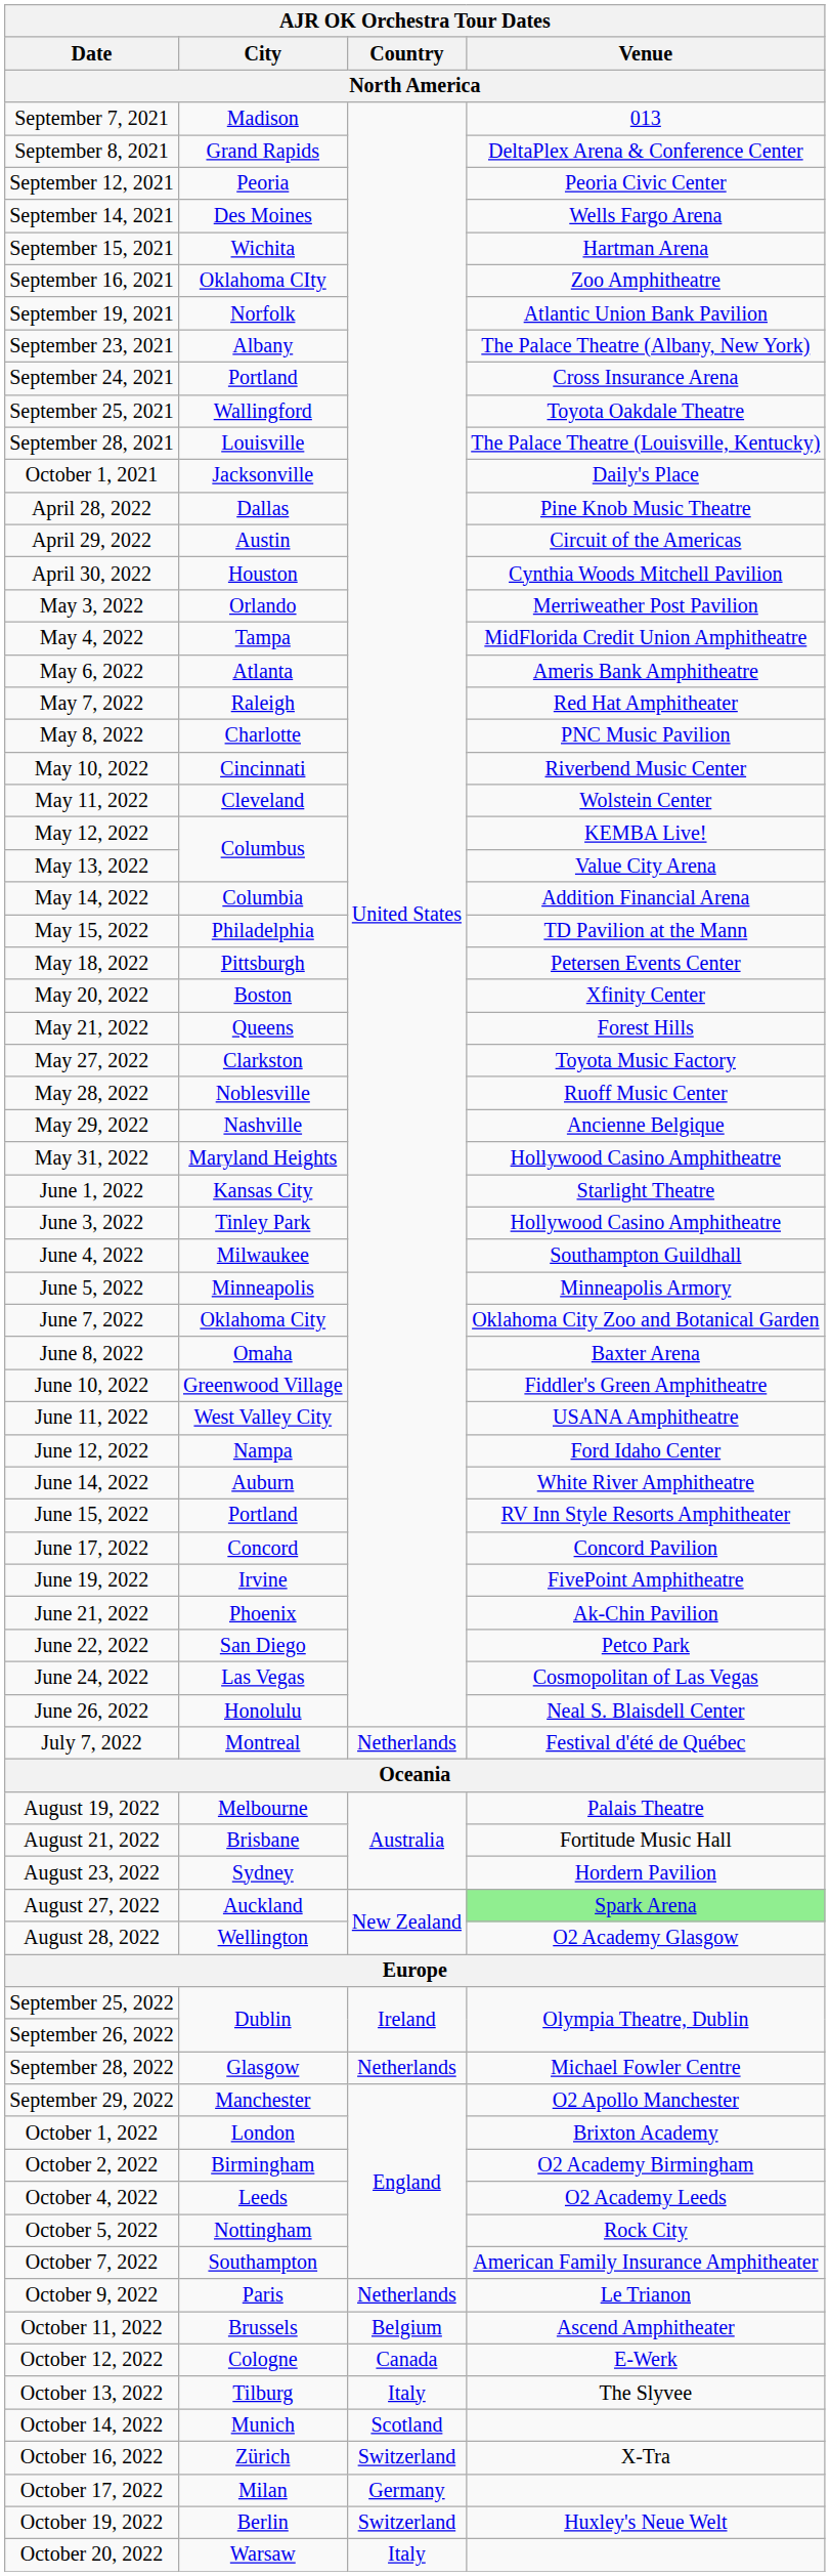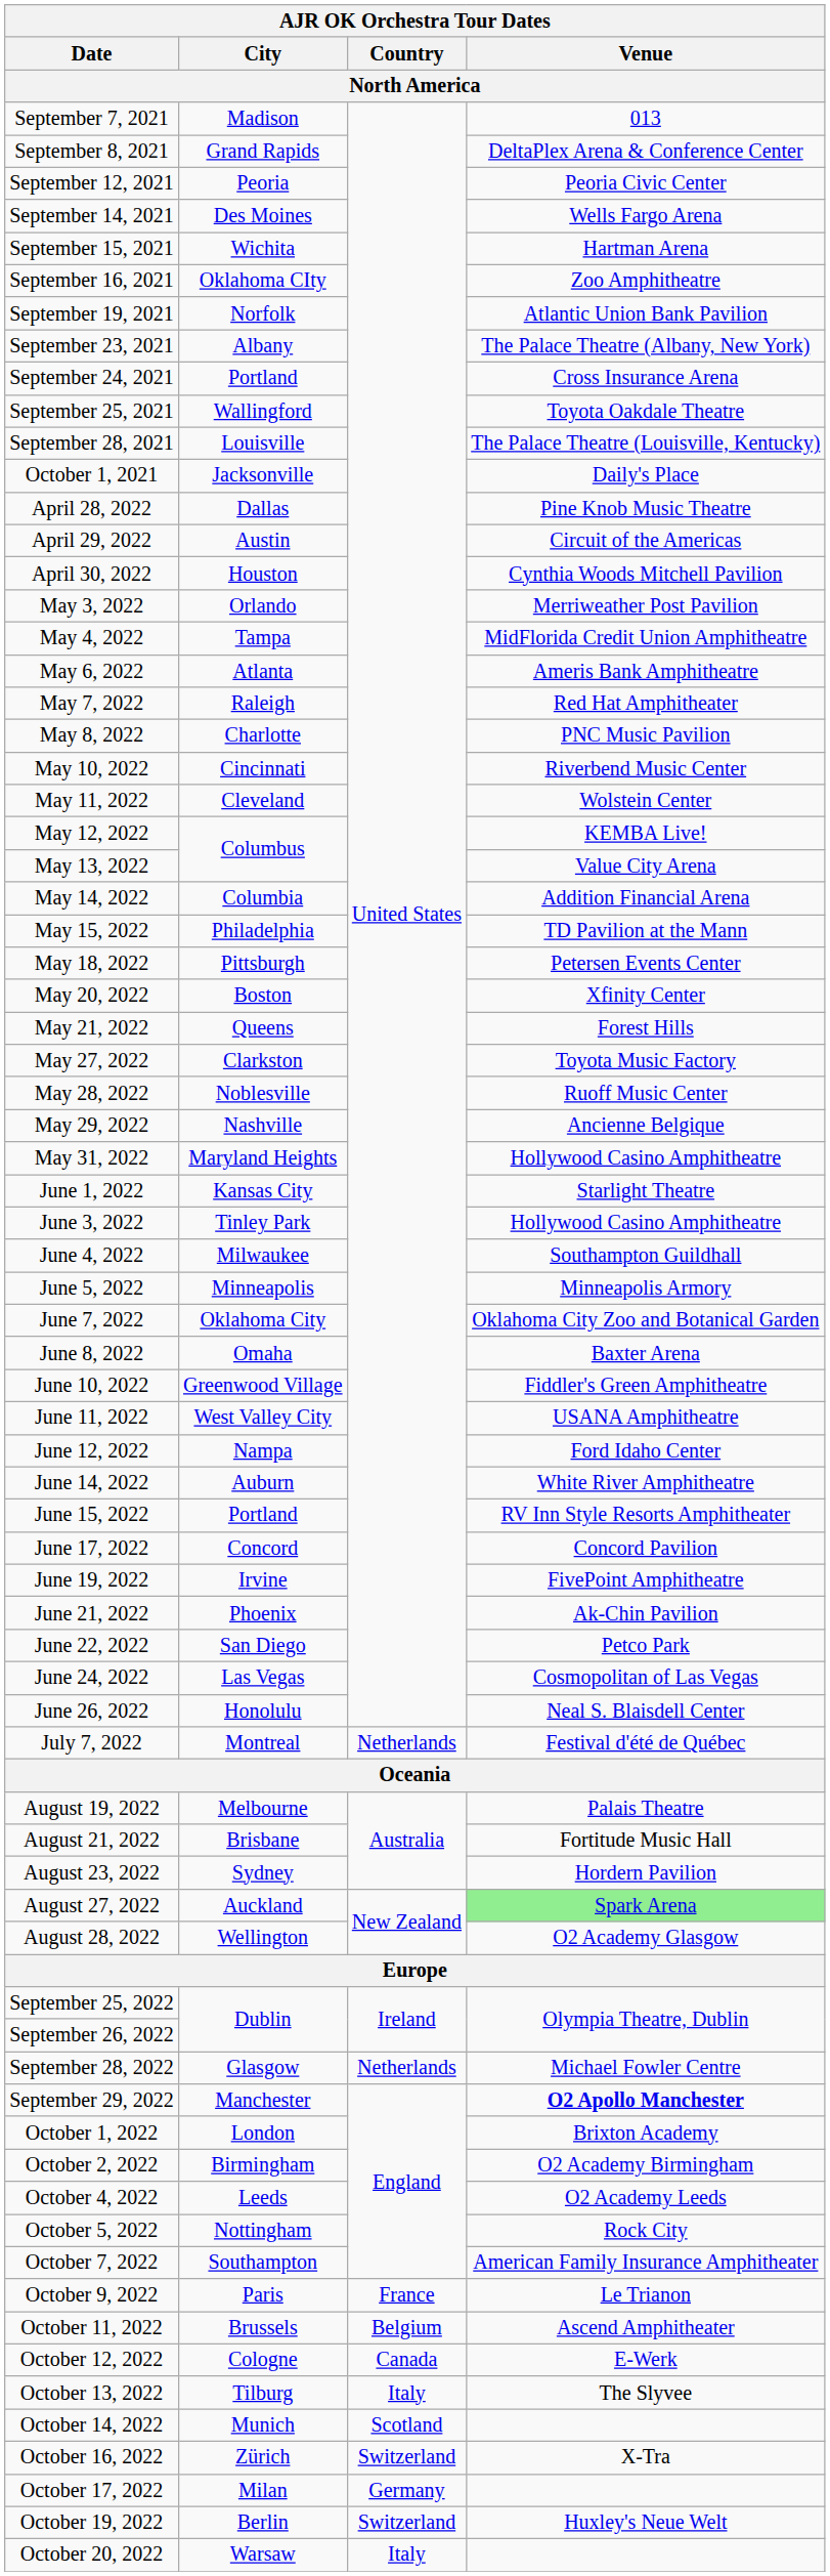 <table class="wikitable collapsible collapsed" style="text-align:center;">
 <tr>
 <th colspan="4" width="625">AJR OK Orchestra Tour Dates</th>
 </tr>
 <tr>
 <th>Date</th>
 <th>City</th>
 <th>Country</th>
 <th>Venue</th>
 </tr>
 <tr>
 <th colspan="4">North America</th>
 </tr>
 <tr>
 <td>September 7, 2021</td>
 <td><a href='#'>Madison</a></td>
 <td rowspan="50"><a href='#'>United States</a></td>
 <td><a href='#'>013</a></td>
 </tr>
 <tr>
 <td>September 8, 2021</td>
 <td><a href='#'>Grand Rapids</a></td>
 <td><a href='#'>DeltaPlex Arena & Conference Center</a></td>
 </tr>
 <tr>
 <td>September 12, 2021</td>
 <td><a href='#'>Peoria</a></td>
 <td><a href='#'>Peoria Civic Center</a></td>
 </tr>
 <tr>
 <td>September 14, 2021</td>
 <td><a href='#'>Des Moines</a></td>
 <td><a href='#'>Wells Fargo Arena</a></td>
 </tr>
 <tr>
 <td>September 15, 2021</td>
 <td><a href='#'>Wichita</a></td>
 <td><a href='#'>Hartman Arena</a></td>
 </tr>
 <tr>
 <td>September 16, 2021</td>
 <td><a href='#'>Oklahoma CIty</a></td>
 <td><a href='#'>Zoo Amphitheatre</a></td>
 </tr>
 <tr>
 <td>September 19, 2021</td>
 <td><a href='#'>Norfolk</a></td>
 <td><a href='#'>Atlantic Union Bank Pavilion</a></td>
 </tr>
 <tr>
 <td>September 23, 2021</td>
 <td><a href='#'>Albany</a></td>
 <td><a href='#'>The Palace Theatre (Albany, New York)</a></td>
 </tr>
 <tr>
 <td>September 24, 2021</td>
 <td><a href='#'>Portland</a></td>
 <td><a href='#'>Cross Insurance Arena</a></td>
 </tr>
 <tr>
 <td>September 25, 2021</td>
 <td><a href='#'>Wallingford</a></td>
 <td><a href='#'>Toyota Oakdale Theatre</a></td>
 </tr>
 <tr>
 <td>September 28, 2021</td>
 <td><a href='#'>Louisville</a></td>
 <td><a href='#'>The Palace Theatre (Louisville, Kentucky)</a></td>
 </tr>
 <tr>
 <td>October 1, 2021</td>
 <td><a href='#'>Jacksonville</a></td>
 <td><a href='#'>Daily's Place</a></td>
 </tr>
 <tr>
 <td>April 28, 2022</td>
 <td><a href='#'>Dallas</a></td>
 <td><a href='#'>Pine Knob Music Theatre</a></td>
 </tr>
 <tr>
 <td>April 29, 2022</td>
 <td><a href='#'>Austin</a></td>
 <td><a href='#'>Circuit of the Americas</a></td>
 </tr>
 <tr>
 <td>April 30, 2022</td>
 <td><a href='#'>Houston</a></td>
 <td><a href='#'>Cynthia Woods Mitchell Pavilion</a></td>
 </tr>
 <tr>
 <td>May 3, 2022</td>
 <td><a href='#'>Orlando</a></td>
 <td><a href='#'>Merriweather Post Pavilion</a></td>
 </tr>
 <tr>
 <td>May 4, 2022</td>
 <td><a href='#'>Tampa</a></td>
 <td><a href='#'>MidFlorida Credit Union Amphitheatre</a></td>
 </tr>
 <tr>
 <td>May 6, 2022</td>
 <td><a href='#'>Atlanta</a></td>
 <td><a href='#'>Ameris Bank Amphitheatre</a></td>
 </tr>
 <tr>
 <td>May 7, 2022</td>
 <td><a href='#'>Raleigh</a></td>
 <td><a href='#'>Red Hat Amphitheater</a></td>
 </tr>
 <tr>
 <td>May 8, 2022</td>
 <td><a href='#'>Charlotte</a></td>
 <td><a href='#'>PNC Music Pavilion</a></td>
 </tr>
 <tr>
 <td>May 10, 2022</td>
 <td><a href='#'>Cincinnati</a></td>
 <td><a href='#'>Riverbend Music Center</a></td>
 </tr>
 <tr>
 <td>May 11, 2022</td>
 <td><a href='#'>Cleveland</a></td>
 <td><a href='#'>Wolstein Center</a></td>
 </tr>
 <tr>
 <td>May 12, 2022</td>
 <td rowspan="2"><a href='#'>Columbus</a></td>
 <td><a href='#'>KEMBA Live!</a></td>
 </tr>
 <tr>
 <td>May 13, 2022</td>
 <td><a href='#'>Value City Arena</a></td>
 </tr>
 <tr>
 <td>May 14, 2022</td>
 <td><a href='#'>Columbia</a></td>
 <td><a href='#'>Addition Financial Arena</a></td>
 </tr>
 <tr>
 <td>May 15, 2022</td>
 <td><a href='#'>Philadelphia</a></td>
 <td><a href='#'>TD Pavilion at the Mann</a></td>
 </tr>
 <tr>
 <td>May 18, 2022</td>
 <td><a href='#'>Pittsburgh</a></td>
 <td><a href='#'>Petersen Events Center</a></td>
 </tr>
 <tr>
 <td>May 20, 2022</td>
 <td><a href='#'>Boston</a></td>
 <td><a href='#'>Xfinity Center</a></td>
 </tr>
 <tr>
 <td>May 21, 2022</td>
 <td><a href='#'>Queens</a></td>
 <td><a href='#'>Forest Hills</a></td>
 </tr>
 <tr>
 <td>May 27, 2022</td>
 <td><a href='#'>Clarkston</a></td>
 <td><a href='#'>Toyota Music Factory</a></td>
 </tr>
 <tr>
 <td>May 28, 2022</td>
 <td><a href='#'>Noblesville</a></td>
 <td><a href='#'>Ruoff Music Center</a></td>
 </tr>
 <tr>
 <td>May 29, 2022</td>
 <td><a href='#'>Nashville</a></td>
 <td><a href='#'>Ancienne Belgique</a></td>
 </tr>
 <tr>
 <td>May 31, 2022</td>
 <td><a href='#'>Maryland Heights</a></td>
 <td><a href='#'>Hollywood Casino Amphitheatre</a></td>
 </tr>
 <tr>
 <td>June 1, 2022</td>
 <td><a href='#'>Kansas City</a></td>
 <td><a href='#'>Starlight Theatre</a></td>
 </tr>
 <tr>
 <td>June 3, 2022</td>
 <td><a href='#'>Tinley Park</a></td>
 <td><a href='#'>Hollywood Casino Amphitheatre</a></td>
 </tr>
 <tr>
 <td>June 4, 2022</td>
 <td><a href='#'>Milwaukee</a></td>
 <td><a href='#'>Southampton Guildhall</a></td>
 </tr>
 <tr>
 <td>June 5, 2022</td>
 <td><a href='#'>Minneapolis</a></td>
 <td><a href='#'>Minneapolis Armory</a></td>
 </tr>
 <tr>
 <td>June 7, 2022</td>
 <td><a href='#'>Oklahoma City</a></td>
 <td><a href='#'>Oklahoma City Zoo and Botanical Garden</a></td>
 </tr>
 <tr>
 <td>June 8, 2022</td>
 <td><a href='#'>Omaha</a></td>
 <td><a href='#'>Baxter Arena</a></td>
 </tr>
 <tr>
 <td>June 10, 2022</td>
 <td><a href='#'>Greenwood Village</a></td>
 <td><a href='#'>Fiddler's Green Amphitheatre</a></td>
 </tr>
 <tr>
 <td>June 11, 2022</td>
 <td><a href='#'>West Valley City</a></td>
 <td><a href='#'>USANA Amphitheatre</a></td>
 </tr>
 <tr>
 <td>June 12, 2022</td>
 <td><a href='#'>Nampa</a></td>
 <td><a href='#'>Ford Idaho Center</a></td>
 </tr>
 <tr>
 <td>June 14, 2022</td>
 <td><a href='#'>Auburn</a></td>
 <td><a href='#'>White River Amphitheatre</a></td>
 </tr>
 <tr>
 <td>June 15, 2022</td>
 <td><a href='#'>Portland</a></td>
 <td><a href='#'>RV Inn Style Resorts Amphitheater</a></td>
 </tr>
 <tr>
 <td>June 17, 2022</td>
 <td><a href='#'>Concord</a></td>
 <td><a href='#'>Concord Pavilion</a></td>
 </tr>
 <tr>
 <td>June 19, 2022</td>
 <td><a href='#'>Irvine</a></td>
 <td><a href='#'>FivePoint Amphitheatre</a></td>
 </tr>
 <tr>
 <td>June 21, 2022</td>
 <td><a href='#'>Phoenix</a></td>
 <td><a href='#'>Ak-Chin Pavilion</a></td>
 </tr>
 <tr>
 <td>June 22, 2022</td>
 <td><a href='#'>San Diego</a></td>
 <td><a href='#'>Petco Park</a></td>
 </tr>
 <tr>
 <td>June 24, 2022</td>
 <td><a href='#'>Las Vegas</a></td>
 <td><a href='#'>Cosmopolitan of Las Vegas</a></td>
 </tr>
 <tr>
 <td>June 26, 2022</td>
 <td><a href='#'>Honolulu</a></td>
 <td><a href='#'>Neal S. Blaisdell Center</a></td>
 </tr>
 <tr>
 <td>July 7, 2022</td>
 <td><a href='#'>Montreal</a></td>
 <td><a href='#'>Netherlands</a></td>
 <td><a href='#'>Festival d'été de Québec</a></td>
 </tr>
 <tr>
 <th colspan="4">Oceania</th>
 </tr>
 <tr>
 <td>August 19, 2022</td>
 <td><a href='#'>Melbourne</a></td>
 <td rowspan="3"><a href='#'>Australia</a></td>
 <td><a href='#'>Palais Theatre</a></td>
 </tr>
 <tr>
 <td>August 21, 2022</td>
 <td><a href='#'>Brisbane</a></td>
 <td>Fortitude Music Hall</td>
 </tr>
 <tr>
 <td>August 23, 2022</td>
 <td><a href='#'>Sydney</a></td>
 <td><a href='#'>Hordern Pavilion</a></td>
 </tr>
 <tr>
 <td>August 27, 2022</td>
 <td><a href='#'>Auckland</a></td>
 <td rowspan="2"><a href='#'>New Zealand</a></td>
 <td style="background: lightgreen;"><a href='#'>Spark Arena</a></td>
 </tr>
 <tr>
 <td>August 28, 2022</td>
 <td><a href='#'>Wellington</a></td>
 <td><a href='#'>O2 Academy Glasgow</a></td>
 </tr>
 <tr>
 <th colspan="4">Europe</th>
 </tr>
 <tr>
 <td>September 25, 2022</td>
 <td rowspan="2"><a href='#'>Dublin</a></td>
 <td rowspan="2"><a href='#'>Ireland</a></td>
 <td rowspan="2"><a href='#'>Olympia Theatre, Dublin</a></td>
 </tr>
 <tr>
 <td>September 26, 2022</td>
 </tr>
 <tr>
 <td>September 28, 2022</td>
 <td><a href='#'>Glasgow</a></td>
 <td><a href='#'>Netherlands</a></td>
 <td><a href='#'>Michael Fowler Centre</a></td>
 </tr>
 <tr>
 <td>September 29, 2022</td>
 <td><a href='#'>Manchester</a></td>
 <td rowspan="6"><a href='#'>England</a></td>
-<td><a href='#'>O2 Apollo Manchester</a></td>
+<td><strong><a href='#'>O2 Apollo Manchester</a></strong></td>
 </tr>
 <tr>
 <td>October 1, 2022</td>
 <td><a href='#'>London</a></td>
 <td><a href='#'>Brixton Academy</a></td>
 </tr>
 <tr>
 <td>October 2, 2022</td>
 <td><a href='#'>Birmingham</a></td>
 <td><a href='#'>O2 Academy Birmingham</a></td>
 </tr>
 <tr>
 <td>October 4, 2022</td>
 <td><a href='#'>Leeds</a></td>
 <td><a href='#'>O2 Academy Leeds</a></td>
 </tr>
 <tr>
 <td>October 5, 2022</td>
 <td><a href='#'>Nottingham</a></td>
 <td><a href='#'>Rock City</a></td>
 </tr>
 <tr>
 <td>October 7, 2022</td>
 <td><a href='#'>Southampton</a></td>
 <td><a href='#'>American Family Insurance Amphitheater</a></td>
 </tr>
 <tr>
 <td>October 9, 2022</td>
 <td><a href='#'>Paris</a></td>
-<td><a href='#'>Netherlands</a></td>
+<td><a href='#'>France</a></td>
 <td><a href='#'>Le Trianon</a></td>
 </tr>
 <tr>
 <td>October 11, 2022</td>
 <td><a href='#'>Brussels</a></td>
 <td><a href='#'>Belgium</a></td>
 <td><a href='#'>Ascend Amphitheater</a></td>
 </tr>
 <tr>
 <td>October 12, 2022</td>
 <td><a href='#'>Cologne</a></td>
 <td><a href='#'>Canada</a></td>
 <td><a href='#'>E-Werk</a></td>
 </tr>
 <tr>
 <td>October 13, 2022</td>
 <td><a href='#'>Tilburg</a></td>
 <td><a href='#'>Italy</a></td>
 <td>The Slyvee</td>
 </tr>
 <tr>
 <td>October 14, 2022</td>
 <td><a href='#'>Munich</a></td>
 <td><a href='#'>Scotland</a></td>
 <td></td>
 </tr>
 <tr>
 <td>October 16, 2022</td>
 <td><a href='#'>Zürich</a></td>
 <td><a href='#'>Switzerland</a></td>
 <td>X-Tra</td>
 </tr>
 <tr>
 <td>October 17, 2022</td>
 <td><a href='#'>Milan</a></td>
 <td><a href='#'>Germany</a></td>
 <td></td>
 </tr>
 <tr>
 <td>October 19, 2022</td>
 <td><a href='#'>Berlin</a></td>
 <td><a href='#'>Switzerland</a></td>
 <td><a href='#'>Huxley's Neue Welt</a></td>
 </tr>
 <tr>
 <td>October 20, 2022</td>
 <td><a href='#'>Warsaw</a></td>
 <td><a href='#'>Italy</a></td>
 <td></td>
 </tr>
 </table>
